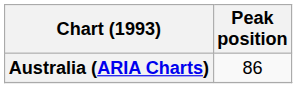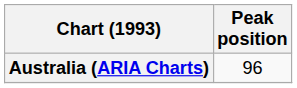 <table class="wikitable sortable plainrowheaders">
 <tr>
 <th scope="col">Chart (1993)</th>
 <th scope="col">Peak<br>position</th>
 </tr>
 <tr>
 <th scope="row">Australia (<a href='#'>ARIA Charts</a>)</th>
-<td style="text-align:center;">86</td>
+<td style="text-align:center;">96</td>
 </tr>
 <tr>
 </tr>
 <tr>
 </tr>
 </table>
